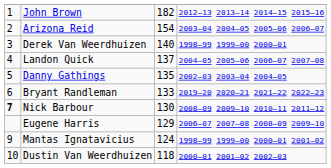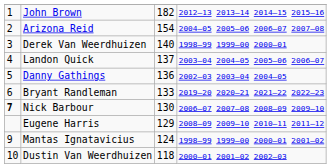 <table class="wikitable">
 <tr>
 </tr>
 <tr>
 <td>1</td>
 <td><a href='#'>John Brown</a></td>
 <td>182</td>
 <td style="font-size:80%;"><a href='#'>2012–13</a> <a href='#'>2013–14</a> <a href='#'>2014–15</a> <a href='#'>2015–16</a></td>
 </tr>
 <tr>
 <td>2</td>
 <td><a href='#'>Arizona Reid</a></td>
 <td>154</td>
-<td style="font-size:80%;"><a href='#'>2003–04</a> <a href='#'>2004–05</a> <a href='#'>2005–06</a> <a href='#'>2006–07</a></td>
+<td style="font-size:80%;"><a href='#'>2004–05</a> <a href='#'>2005–06</a> <a href='#'>2006–07</a> <a href='#'>2007–08</a></td>
 </tr>
 <tr>
 <td>3</td>
 <td>Derek Van Weerdhuizen</td>
 <td>140</td>
 <td style="font-size:80%;"><a href='#'>1998–99</a> <a href='#'>1999–00</a> <a href='#'>2000–01</a></td>
 </tr>
 <tr>
 <td>4</td>
 <td>Landon Quick</td>
 <td>137</td>
-<td style="font-size:80%;"><a href='#'>2004–05</a> <a href='#'>2005–06</a> <a href='#'>2006–07</a> <a href='#'>2007–08</a></td>
+<td style="font-size:80%;"><a href='#'>2003–04</a> <a href='#'>2004–05</a> <a href='#'>2005–06</a> <a href='#'>2006–07</a></td>
 </tr>
 <tr>
 <td>5</td>
 <td><a href='#'>Danny Gathings</a></td>
-<td>135</td>
+<td>136</td>
 <td style="font-size:80%;"><a href='#'>2002–03</a> <a href='#'>2003–04</a> <a href='#'>2004–05</a></td>
 </tr>
 <tr>
 <td>6</td>
 <td>Bryant Randleman</td>
 <td>133</td>
 <td style="font-size:80%;"><a href='#'>2019–20</a> <a href='#'>2020–21</a> <a href='#'>2021–22</a> <a href='#'>2022–23</a></td>
 </tr>
 <tr>
 <td><strong>7</strong></td>
 <td>Nick Barbour</td>
 <td>130</td>
-<td style="font-size:80%;"><a href='#'>2008–09</a> <a href='#'>2009–10</a> <a href='#'>2010–11</a> <a href='#'>2011–12</a></td>
+<td style="font-size:80%;"><a href='#'>2006–07</a> <a href='#'>2007–08</a> <a href='#'>2008–09</a> <a href='#'>2009–10</a></td>
 </tr>
 <tr>
 <td></td>
 <td>Eugene Harris</td>
 <td>129</td>
-<td style="font-size:80%;"><a href='#'>2006–07</a> <a href='#'>2007–08</a> <a href='#'>2008–09</a> <a href='#'>2009–10</a></td>
+<td style="font-size:80%;"><a href='#'>2008–09</a> <a href='#'>2009–10</a> <a href='#'>2010–11</a> <a href='#'>2011–12</a></td>
 </tr>
 <tr>
 <td>9</td>
 <td>Mantas Ignatavicius</td>
 <td>124</td>
 <td style="font-size:80%;"><a href='#'>1998–99</a> <a href='#'>1999–00</a> <a href='#'>2000–01</a> <a href='#'>2001–02</a></td>
 </tr>
 <tr>
 <td>10</td>
 <td>Dustin Van Weerdhuizen</td>
 <td>118</td>
 <td style="font-size:80%;"><a href='#'>2000–01</a> <a href='#'>2001–02</a> <a href='#'>2002–03</a></td>
 </tr>
 </table>
